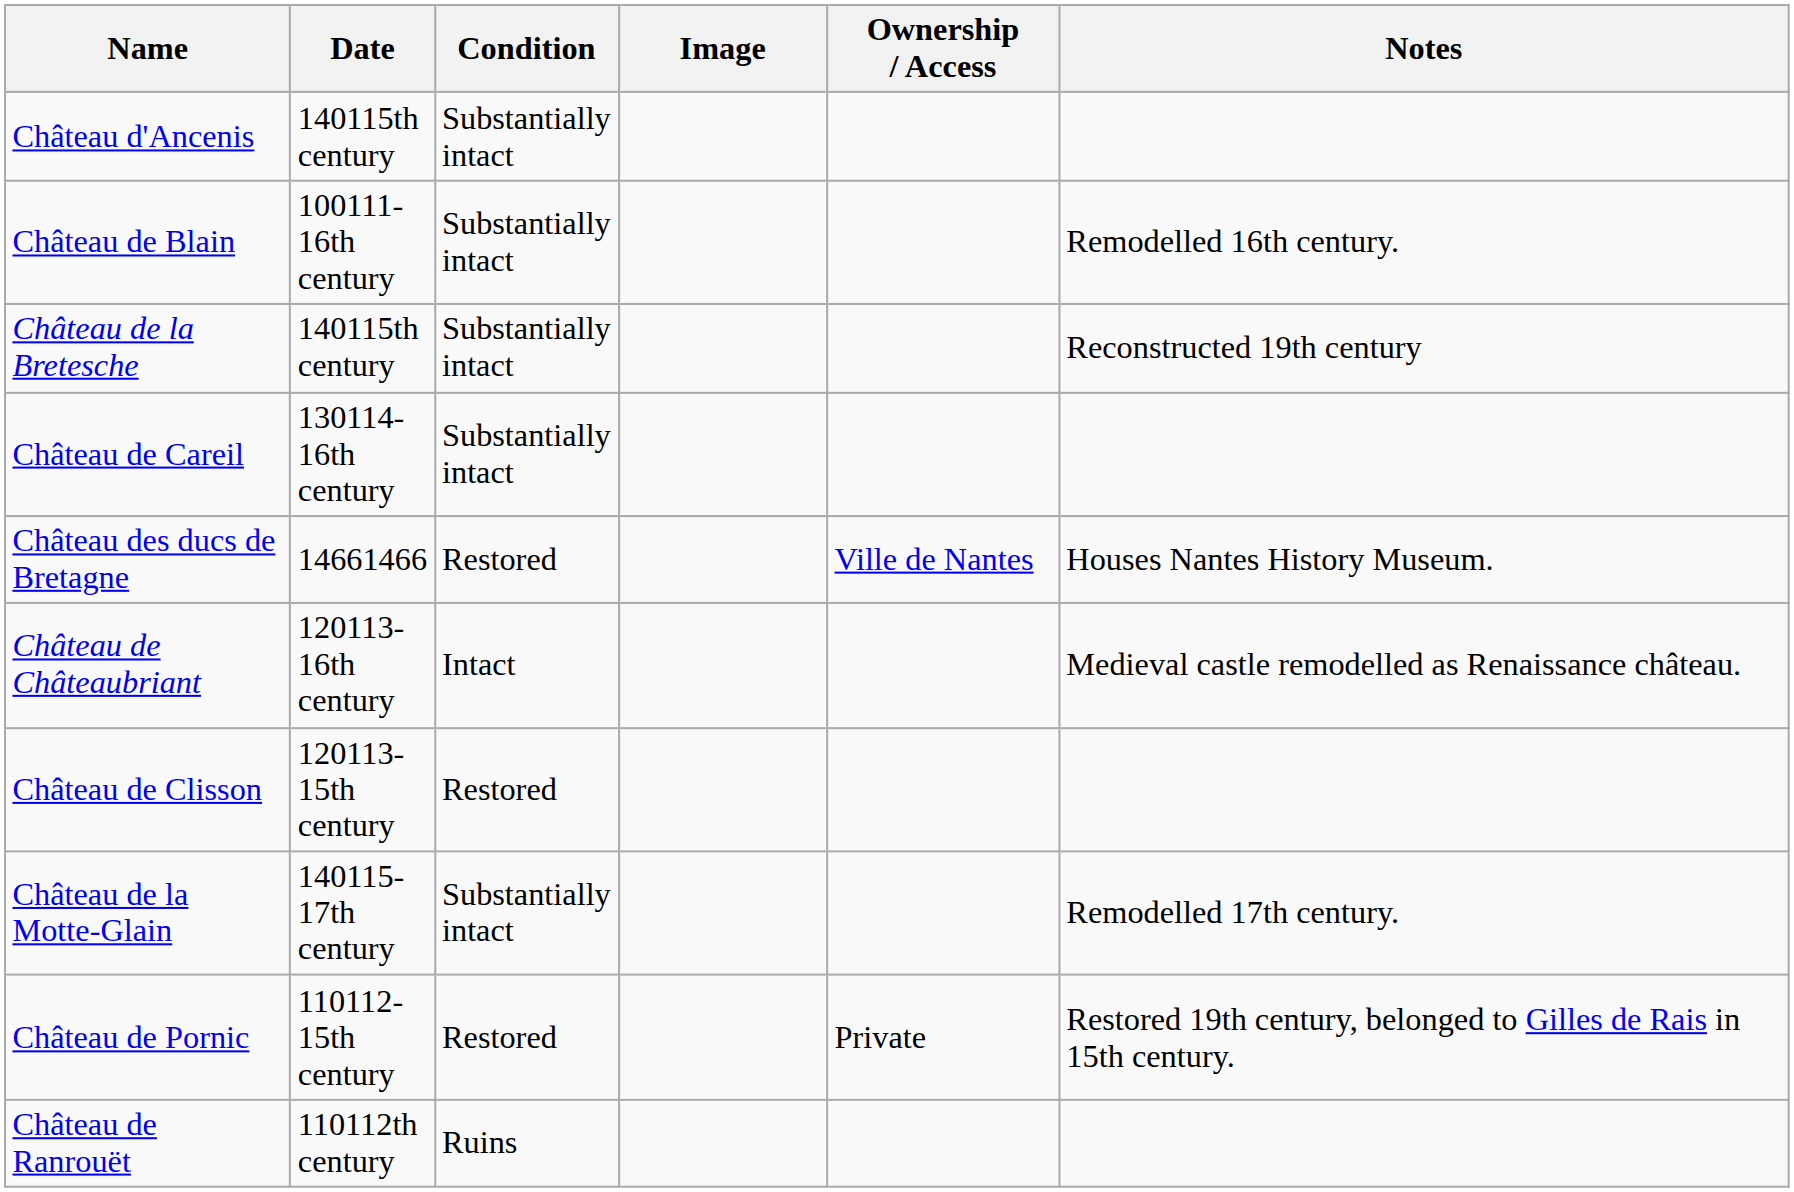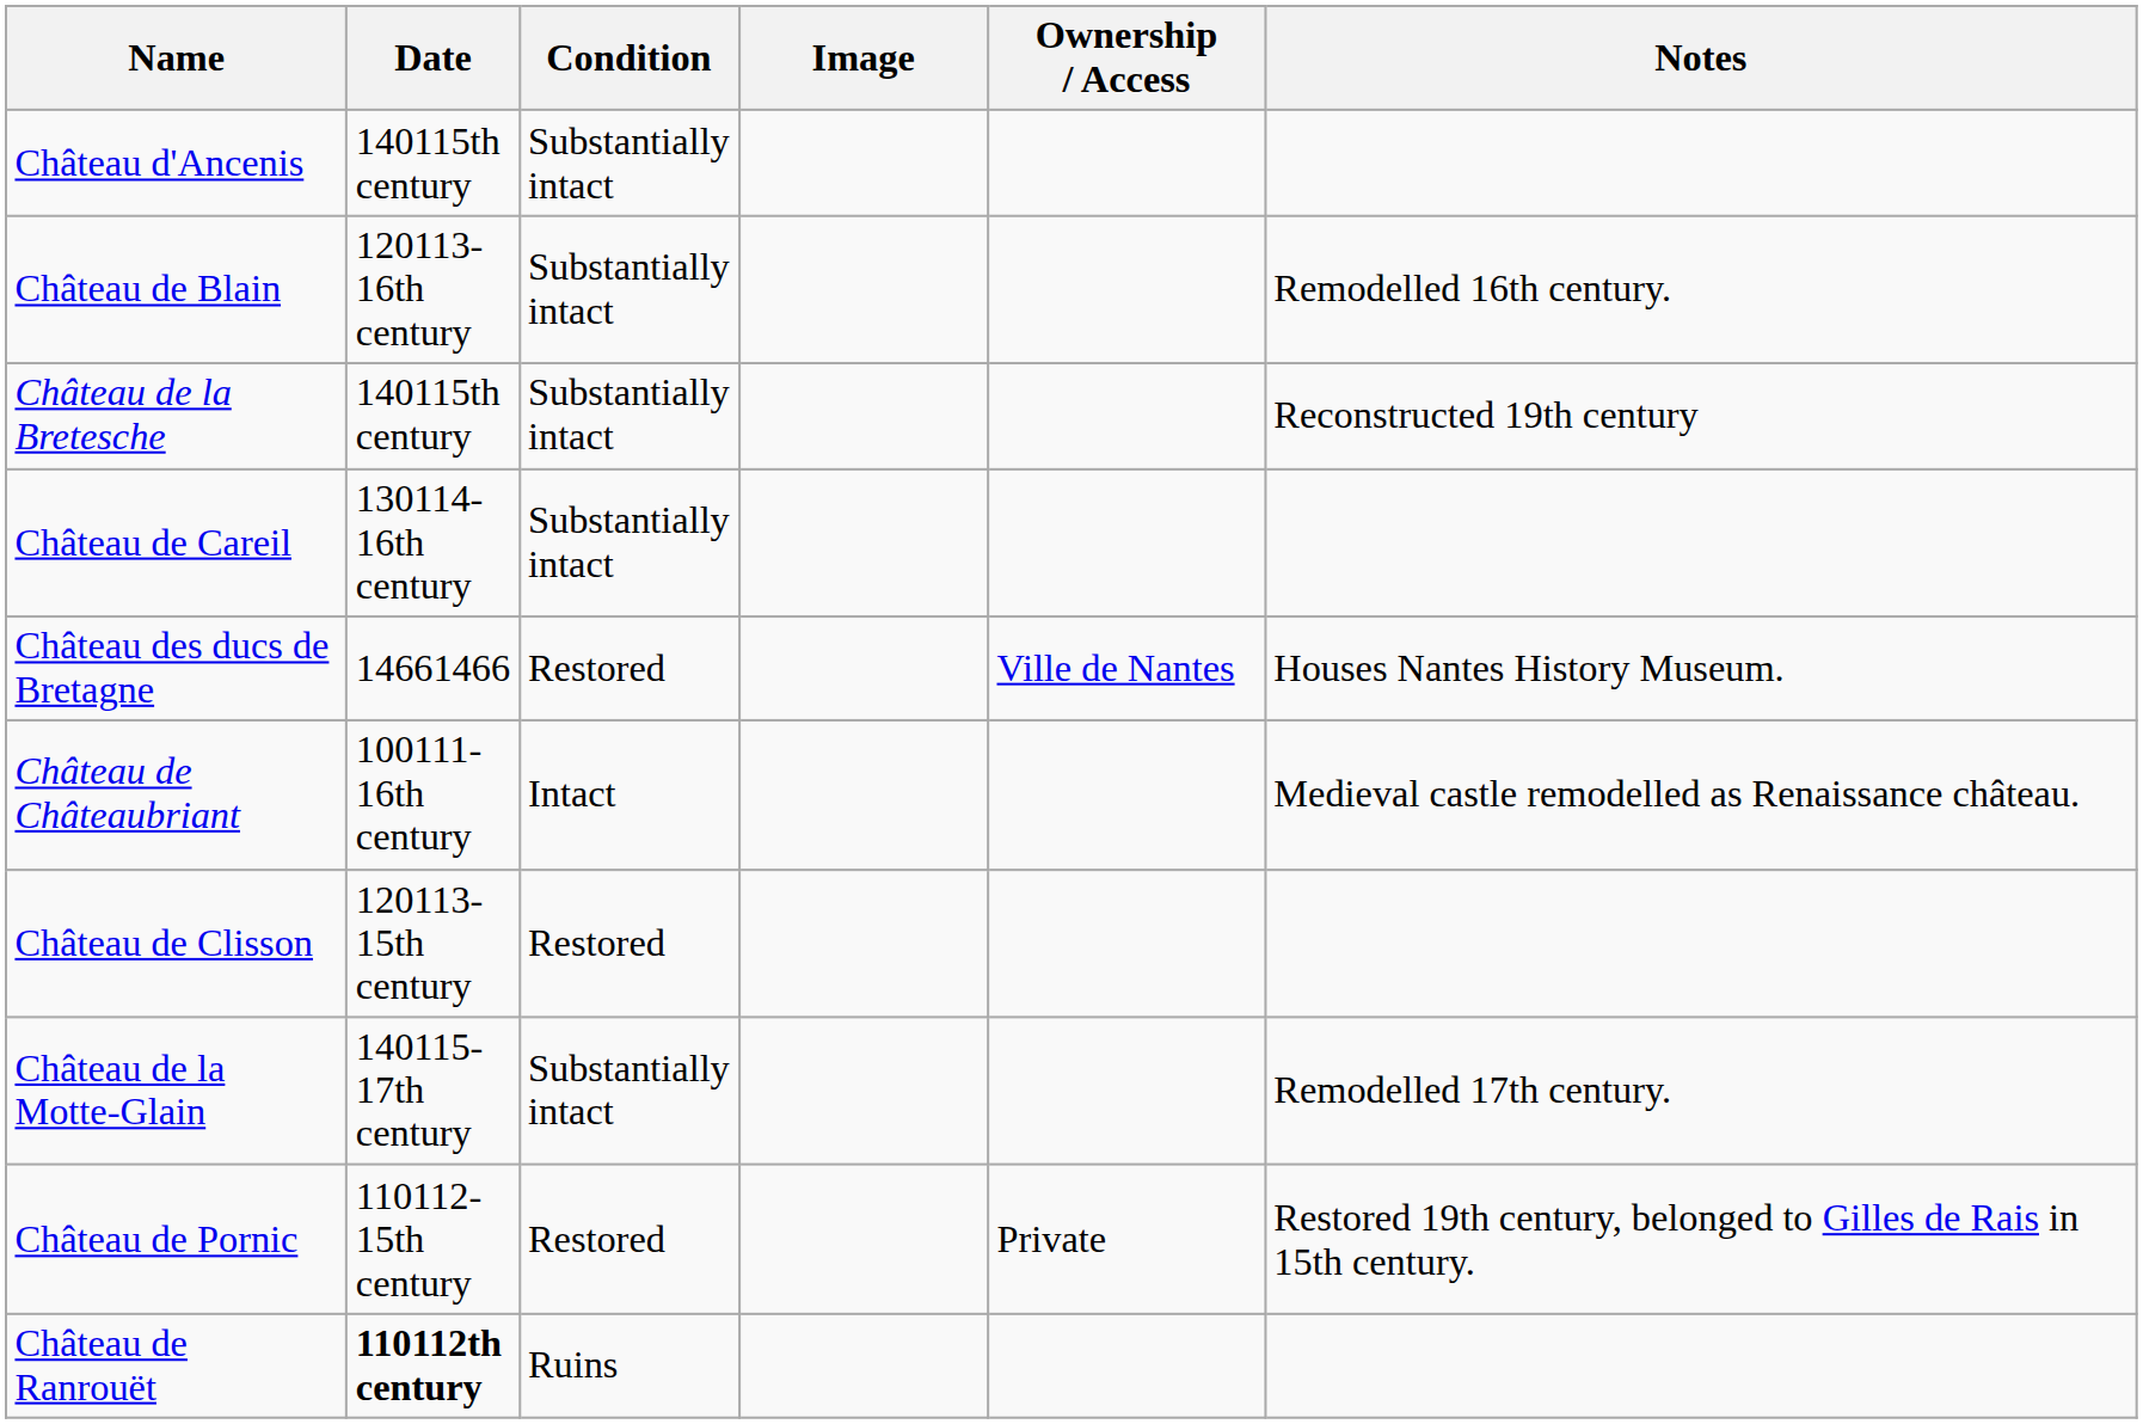 <table class="wikitable sortable" width="100%">
 <tr>
 <th width="16%">Name<br></th>
 <th width="8%">Date<br></th>
 <th width="10%">Condition<br></th>
 <th class="unsortable" width="96px">Image</th>
 <th width="13%">Ownership<br>/ Access</th>
 <th class="unsortable">Notes</th>
 </tr>
 <tr>
 <td><a href='#'>Château d'Ancenis</a></td>
 <td><span>1401</span>15th century</td>
 <td>Substantially intact</td>
 <td></td>
 <td></td>
 <td></td>
 </tr>
 <tr>
 <td><a href='#'>Château de Blain</a></td>
-<td><span>1001</span>11-16th century</td>
+<td><span>1201</span>13-16th century</td>
 <td>Substantially intact</td>
 <td></td>
 <td></td>
 <td>Remodelled 16th century.</td>
 </tr>
 <tr>
 <td><em><a href='#'>Château de la Bretesche</a></em></td>
 <td><span>1401</span>15th century</td>
 <td>Substantially intact</td>
 <td></td>
 <td></td>
 <td>Reconstructed 19th century</td>
 </tr>
 <tr>
 <td><a href='#'>Château de Careil</a></td>
 <td><span>1301</span>14-16th century</td>
 <td>Substantially intact</td>
 <td></td>
 <td></td>
 <td></td>
 </tr>
 <tr>
 <td><a href='#'>Château des ducs de Bretagne</a></td>
 <td><span>1466</span>1466</td>
 <td>Restored</td>
 <td></td>
 <td><a href='#'>Ville de Nantes</a></td>
 <td>Houses Nantes History Museum.</td>
 </tr>
 <tr>
 <td><em><a href='#'>Château de Châteaubriant</a></em></td>
-<td><span>1201</span>13-16th century</td>
+<td><span>1001</span>11-16th century</td>
 <td>Intact</td>
 <td></td>
 <td></td>
 <td>Medieval castle remodelled as Renaissance château.</td>
 </tr>
 <tr>
 <td><a href='#'>Château de Clisson</a></td>
 <td><span>1201</span>13-15th century</td>
 <td>Restored</td>
 <td></td>
 <td></td>
 <td></td>
 </tr>
 <tr>
 <td><a href='#'>Château de la Motte-Glain</a></td>
 <td><span>1401</span>15-17th century</td>
 <td>Substantially intact</td>
 <td></td>
 <td></td>
 <td>Remodelled 17th century.</td>
 </tr>
 <tr>
 <td><a href='#'>Château de Pornic</a></td>
 <td><span>1101</span>12-15th century</td>
 <td>Restored</td>
 <td></td>
 <td>Private</td>
 <td>Restored 19th century, belonged to <a href='#'>Gilles de Rais</a> in 15th century.</td>
 </tr>
 <tr>
 <td><a href='#'>Château de Ranrouët</a></td>
-<td><span>1101</span>12th century</td>
+<td><strong><span>1101</span>12th century</strong></td>
 <td>Ruins</td>
 <td></td>
 <td></td>
 <td></td>
 </tr>
 </table>
